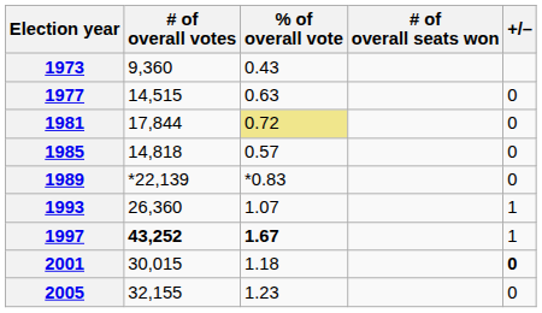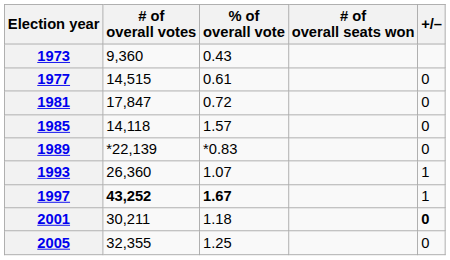 <table class=wikitable>
 <tr>
 <th>Election year</th>
 <th># of<br>overall votes</th>
 <th>% of<br>overall vote</th>
 <th># of<br>overall seats won</th>
 <th>+/–</th>
 </tr>
 <tr>
 <th><a href='#'>1973</a></th>
 <td>9,360</td>
 <td>0.43</td>
 <td></td>
 <td></td>
 </tr>
 <tr>
 <th><a href='#'>1977</a></th>
 <td>14,515</td>
-<td>0.63</td>
+<td>0.61</td>
 <td></td>
 <td> 0</td>
 </tr>
 <tr>
 <th><a href='#'>1981</a></th>
-<td>17,844</td>
-<td style="background: khaki;">0.72</td>
+<td>17,847</td>
+<td>0.72</td>
 <td></td>
 <td> 0</td>
 </tr>
 <tr>
 <th><a href='#'>1985</a></th>
-<td>14,818</td>
-<td>0.57</td>
+<td>14,118</td>
+<td>1.57</td>
 <td></td>
 <td> 0</td>
 </tr>
 <tr>
 <th><a href='#'>1989</a></th>
 <td>*22,139</td>
 <td>*0.83</td>
 <td></td>
 <td> 0</td>
 </tr>
 <tr>
 <th><a href='#'>1993</a></th>
 <td>26,360</td>
 <td>1.07</td>
 <td></td>
 <td> 1</td>
 </tr>
 <tr>
 <th><a href='#'>1997</a></th>
 <td><strong>43,252</strong></td>
 <td><strong>1.67</strong></td>
 <td></td>
 <td> 1</td>
 </tr>
 <tr>
 <th><a href='#'>2001</a></th>
-<td>30,015</td>
+<td>30,211</td>
 <td>1.18</td>
 <td></td>
 <td><strong> 0</strong></td>
 </tr>
 <tr>
 <th><a href='#'>2005</a></th>
-<td>32,155</td>
-<td>1.23</td>
+<td>32,355</td>
+<td>1.25</td>
 <td></td>
 <td> 0</td>
 </tr>
 </table>
